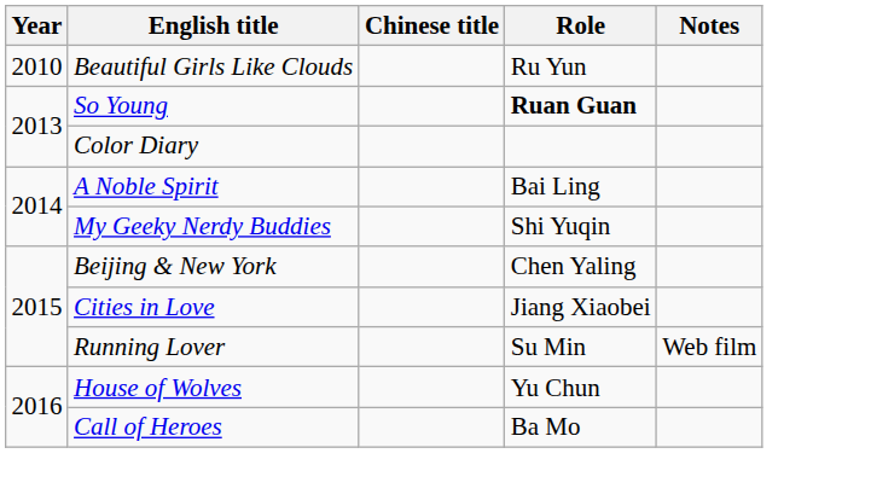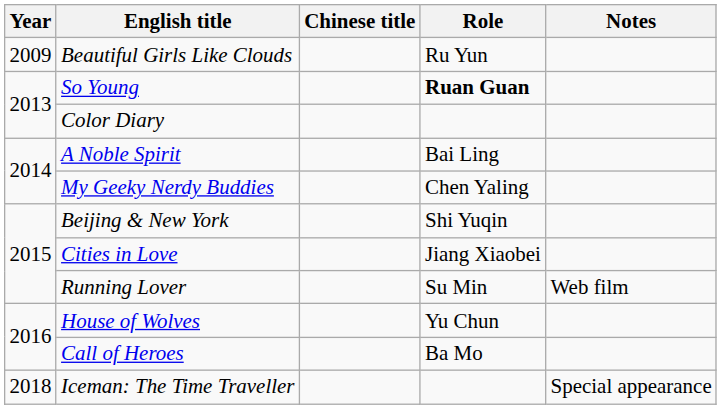 <table class="wikitable sortable">
 <tr>
 <th>Year</th>
 <th>English title</th>
 <th>Chinese title</th>
 <th>Role</th>
 <th>Notes</th>
 </tr>
 <tr>
-<td>2010</td>
+<td>2009</td>
 <td><em>Beautiful Girls Like Clouds</em></td>
 <td></td>
 <td>Ru Yun</td>
 <td></td>
 </tr>
 <tr>
 <td rowspan=2>2013</td>
 <td><em><a href='#'>So Young</a></em></td>
 <td></td>
 <td><strong>Ruan Guan</strong></td>
 <td></td>
 </tr>
 <tr>
 <td><em>Color Diary</em></td>
 <td></td>
 <td></td>
 <td></td>
 </tr>
 <tr>
 <td rowspan=2>2014</td>
 <td><em><a href='#'>A Noble Spirit</a></em></td>
 <td></td>
 <td>Bai Ling</td>
 <td></td>
 </tr>
 <tr>
 <td><em><a href='#'>My Geeky Nerdy Buddies</a></em></td>
 <td></td>
-<td>Shi Yuqin</td>
+<td>Chen Yaling</td>
 <td></td>
 </tr>
 <tr>
 <td rowspan=3>2015</td>
 <td><em>Beijing & New York</em></td>
 <td></td>
-<td>Chen Yaling</td>
+<td>Shi Yuqin</td>
 <td></td>
 </tr>
 <tr>
 <td><em><a href='#'>Cities in Love</a></em></td>
 <td></td>
 <td>Jiang Xiaobei</td>
 <td></td>
 </tr>
 <tr>
 <td><em>Running Lover</em></td>
 <td></td>
 <td>Su Min</td>
 <td>Web film</td>
 </tr>
 <tr>
 <td rowspan=2>2016</td>
 <td><em><a href='#'>House of Wolves</a></em></td>
 <td></td>
 <td>Yu Chun</td>
 <td></td>
 </tr>
 <tr>
 <td><em><a href='#'>Call of Heroes</a></em></td>
 <td></td>
 <td>Ba Mo</td>
 <td></td>
 </tr>
+<tr>
+<td>2018</td>
+<td><em>Iceman: The Time Traveller</em></td>
+<td></td>
+<td></td>
+<td>Special appearance</td>
+</tr>
 </table>
